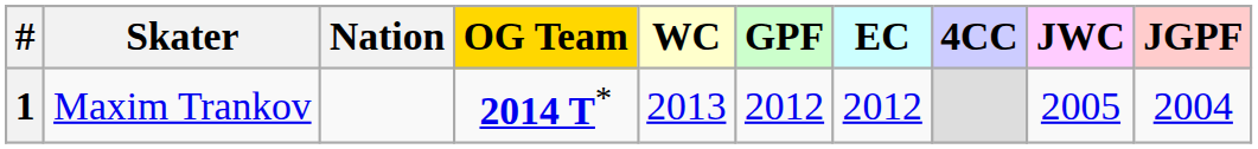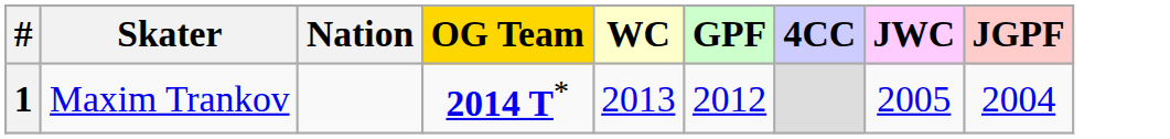 <table class="wikitable sortable" style="text-align: center;">
 <tr>
 <th>#</th>
 <th>Skater</th>
 <th>Nation</th>
 <th style="background-color: gold;">OG Team</th>
 <th style="background-color: #ffc;">WC</th>
 <th style="background-color: #cfc;">GPF</th>
-<th style="background-color: #cff;">EC</th>
 <th style="background-color: #ccf;">4CC</th>
 <th style="background-color: #fcf;">JWC</th>
 <th style="background-color: #fcc;">JGPF</th>
 </tr>
 <tr>
 <th>1</th>
 <td style="text-align: left;"><a href='#'>Maxim Trankov</a> </td>
 <td></td>
 <td><strong><a href='#'>2014 T</a></strong><sup>*</sup></td>
 <td><a href='#'>2013</a></td>
 <td><a href='#'>2012</a></td>
-<td><a href='#'>2012</a></td>
 <td style="background-color: #ddd;"></td>
 <td><a href='#'>2005</a></td>
 <td><a href='#'>2004</a></td>
 </tr>
 </table>
